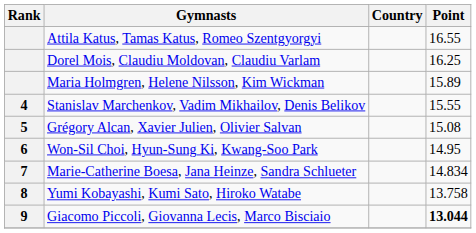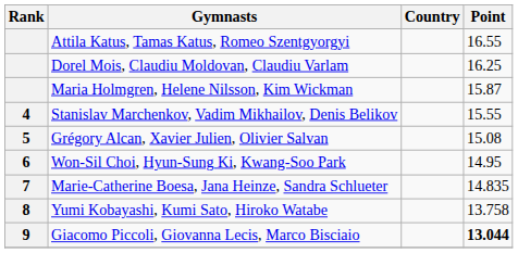 <table class="wikitable sortable">
 <tr>
 <th>Rank</th>
 <th>Gymnasts</th>
 <th>Country</th>
 <th>Point</th>
 </tr>
 <tr>
 <th></th>
 <td><a href='#'>Attila Katus</a>, <a href='#'>Tamas Katus</a>, <a href='#'>Romeo Szentgyorgyi</a></td>
 <td></td>
 <td>16.55</td>
 </tr>
 <tr>
 <th></th>
 <td><a href='#'>Dorel Mois</a>, <a href='#'>Claudiu Moldovan</a>, <a href='#'>Claudiu Varlam</a></td>
 <td></td>
 <td>16.25</td>
 </tr>
 <tr>
 <th></th>
 <td><a href='#'>Maria Holmgren</a>, <a href='#'>Helene Nilsson</a>, <a href='#'>Kim Wickman</a></td>
 <td></td>
-<td>15.89</td>
+<td>15.87</td>
 </tr>
 <tr>
 <th>4</th>
 <td><a href='#'>Stanislav Marchenkov</a>, <a href='#'>Vadim Mikhailov</a>, <a href='#'>Denis Belikov</a></td>
 <td></td>
 <td>15.55</td>
 </tr>
 <tr>
 <th>5</th>
 <td><a href='#'>Grégory Alcan</a>, <a href='#'>Xavier Julien</a>, <a href='#'>Olivier Salvan</a></td>
 <td></td>
 <td>15.08</td>
 </tr>
 <tr>
 <th>6</th>
 <td><a href='#'>Won-Sil Choi</a>, <a href='#'>Hyun-Sung Ki</a>, <a href='#'>Kwang-Soo Park</a></td>
 <td></td>
 <td>14.95</td>
 </tr>
 <tr>
 <th>7</th>
 <td><a href='#'>Marie-Catherine Boesa</a>, <a href='#'>Jana Heinze</a>, <a href='#'>Sandra Schlueter</a></td>
 <td></td>
-<td>14.834</td>
+<td>14.835</td>
 </tr>
 <tr>
 <th>8</th>
 <td><a href='#'>Yumi Kobayashi</a>, <a href='#'>Kumi Sato</a>, <a href='#'>Hiroko Watabe</a></td>
 <td></td>
 <td>13.758</td>
 </tr>
 <tr>
 <th>9</th>
 <td><a href='#'>Giacomo Piccoli</a>, <a href='#'>Giovanna Lecis</a>, <a href='#'>Marco Bisciaio</a></td>
 <td></td>
 <td><strong>13.044</strong></td>
 </tr>
 <tr>
 </tr>
 </table>
